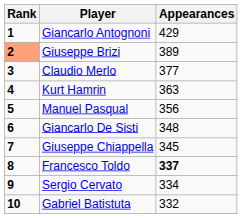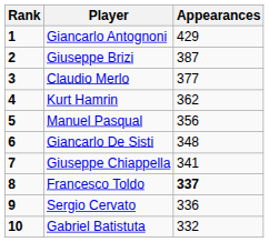 <table class="wikitable">
 <tr>
 <th>Rank</th>
 <th>Player</th>
 <th>Appearances</th>
 </tr>
 <tr>
 <td><strong>1</strong></td>
 <td> <a href='#'>Giancarlo Antognoni</a></td>
 <td>429</td>
 </tr>
 <tr>
-<td style="background: lightsalmon;"><strong>2</strong></td>
+<td><strong>2</strong></td>
 <td> <a href='#'>Giuseppe Brizi</a></td>
-<td>389</td>
+<td>387</td>
 </tr>
 <tr>
 <td><strong>3</strong></td>
 <td> <a href='#'>Claudio Merlo</a></td>
 <td>377</td>
 </tr>
 <tr>
 <td><strong>4</strong></td>
 <td> <a href='#'>Kurt Hamrin</a></td>
-<td>363</td>
+<td>362</td>
 </tr>
 <tr>
 <td><strong>5</strong></td>
 <td> <a href='#'>Manuel Pasqual</a></td>
 <td>356</td>
 </tr>
 <tr>
 <td><strong>6</strong></td>
 <td> <a href='#'>Giancarlo De Sisti</a></td>
 <td>348</td>
 </tr>
 <tr>
 <td><strong>7</strong></td>
 <td> <a href='#'>Giuseppe Chiappella</a></td>
-<td>345</td>
+<td>341</td>
 </tr>
 <tr>
 <td><strong>8</strong></td>
 <td>    <a href='#'>Francesco Toldo</a></td>
 <td><strong>337</strong></td>
 </tr>
 <tr>
 <td><strong>9</strong></td>
 <td> <a href='#'>Sergio Cervato</a></td>
-<td>334</td>
+<td>336</td>
 </tr>
 <tr>
 <td><strong>10</strong></td>
 <td> <a href='#'>Gabriel Batistuta</a></td>
 <td>332</td>
 </tr>
 </table>
